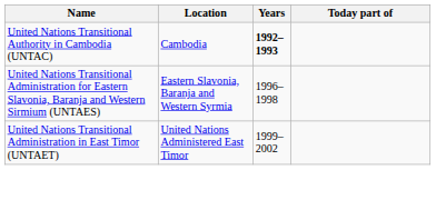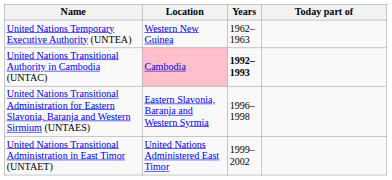 <table class="wikitable">
 <tr>
 <th>Name</th>
 <th>Location</th>
 <th>Years</th>
 <th style="width:12em;">Today part of</th>
 </tr>
 <tr>
+<td><a href='#'>United Nations Temporary Executive Authority</a> (UNTEA)</td>
+<td><a href='#'>Western New Guinea</a></td>
+<td>1962–1963</td>
+<td></td>
+</tr>
+<tr>
 <td><a href='#'>United Nations Transitional Authority in Cambodia</a> (UNTAC)</td>
-<td><a href='#'>Cambodia</a></td>
+<td style="background: pink;"><a href='#'>Cambodia</a></td>
 <td><strong>1992–1993</strong></td>
 <td></td>
 </tr>
 <tr>
 <td><a href='#'>United Nations Transitional Administration for Eastern Slavonia, Baranja and Western Sirmium</a> (UNTAES)</td>
 <td><a href='#'>Eastern Slavonia, Baranja and Western Syrmia</a></td>
 <td>1996–1998</td>
 <td></td>
 </tr>
 <tr>
 <td><a href='#'>United Nations Transitional Administration in East Timor</a> (UNTAET)</td>
 <td><a href='#'>United Nations Administered East Timor</a></td>
 <td>1999–2002</td>
 <td></td>
 </tr>
 </table>
